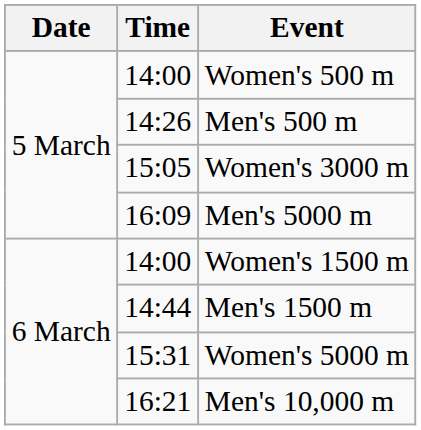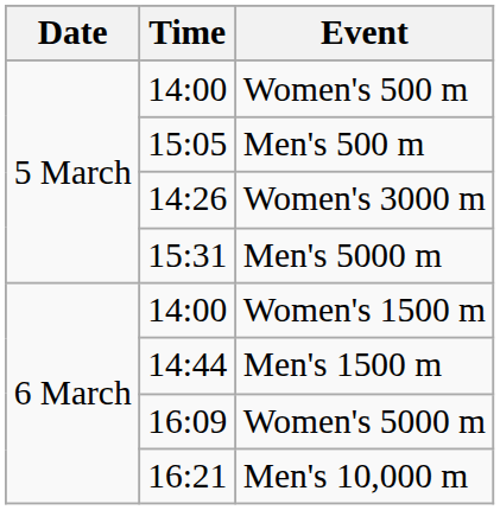 <table class="wikitable" border="1">
 <tr>
 <th>Date</th>
 <th>Time</th>
 <th>Event</th>
 </tr>
 <tr>
 <td rowspan=4>5 March</td>
 <td>14:00</td>
 <td>Women's 500 m</td>
 </tr>
 <tr>
-<td>14:26</td>
+<td>15:05</td>
 <td>Men's 500 m</td>
 </tr>
 <tr>
-<td>15:05</td>
+<td>14:26</td>
 <td>Women's 3000 m</td>
 </tr>
 <tr>
-<td>16:09</td>
+<td>15:31</td>
 <td>Men's 5000 m</td>
 </tr>
 <tr>
 <td rowspan=4>6 March</td>
 <td>14:00</td>
 <td>Women's 1500 m</td>
 </tr>
 <tr>
 <td>14:44</td>
 <td>Men's 1500 m</td>
 </tr>
 <tr>
-<td>15:31</td>
+<td>16:09</td>
 <td>Women's 5000 m</td>
 </tr>
 <tr>
 <td>16:21</td>
 <td>Men's 10,000 m</td>
 </tr>
 </table>
